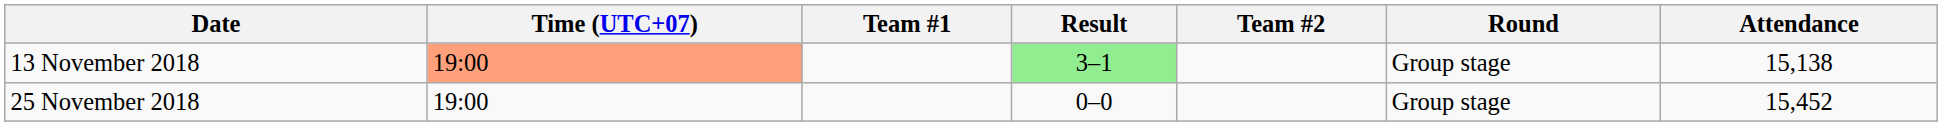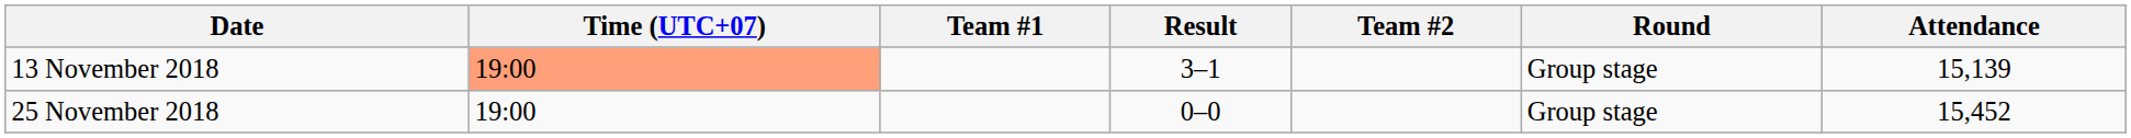 <table class="wikitable" style="text-align:left; width:100%;">
 <tr>
 <th>Date</th>
 <th>Time (<a href='#'>UTC+07</a>)</th>
 <th>Team #1</th>
 <th>Result</th>
 <th>Team #2</th>
 <th>Round</th>
 <th>Attendance</th>
 </tr>
 <tr>
 <td>13 November 2018</td>
 <td style="background: lightsalmon;">19:00</td>
 <td><strong></strong></td>
-<td style="background: lightgreen; text-align:center;">3–1</td>
+<td style="text-align:center;">3–1</td>
 <td></td>
 <td>Group stage</td>
-<td style="text-align:center;">15,138</td>
+<td style="text-align:center;">15,139</td>
 </tr>
 <tr>
 <td>25 November 2018</td>
 <td>19:00</td>
 <td></td>
 <td style="text-align:center;">0–0</td>
 <td></td>
 <td>Group stage</td>
 <td style="text-align:center;">15,452</td>
 </tr>
 </table>
